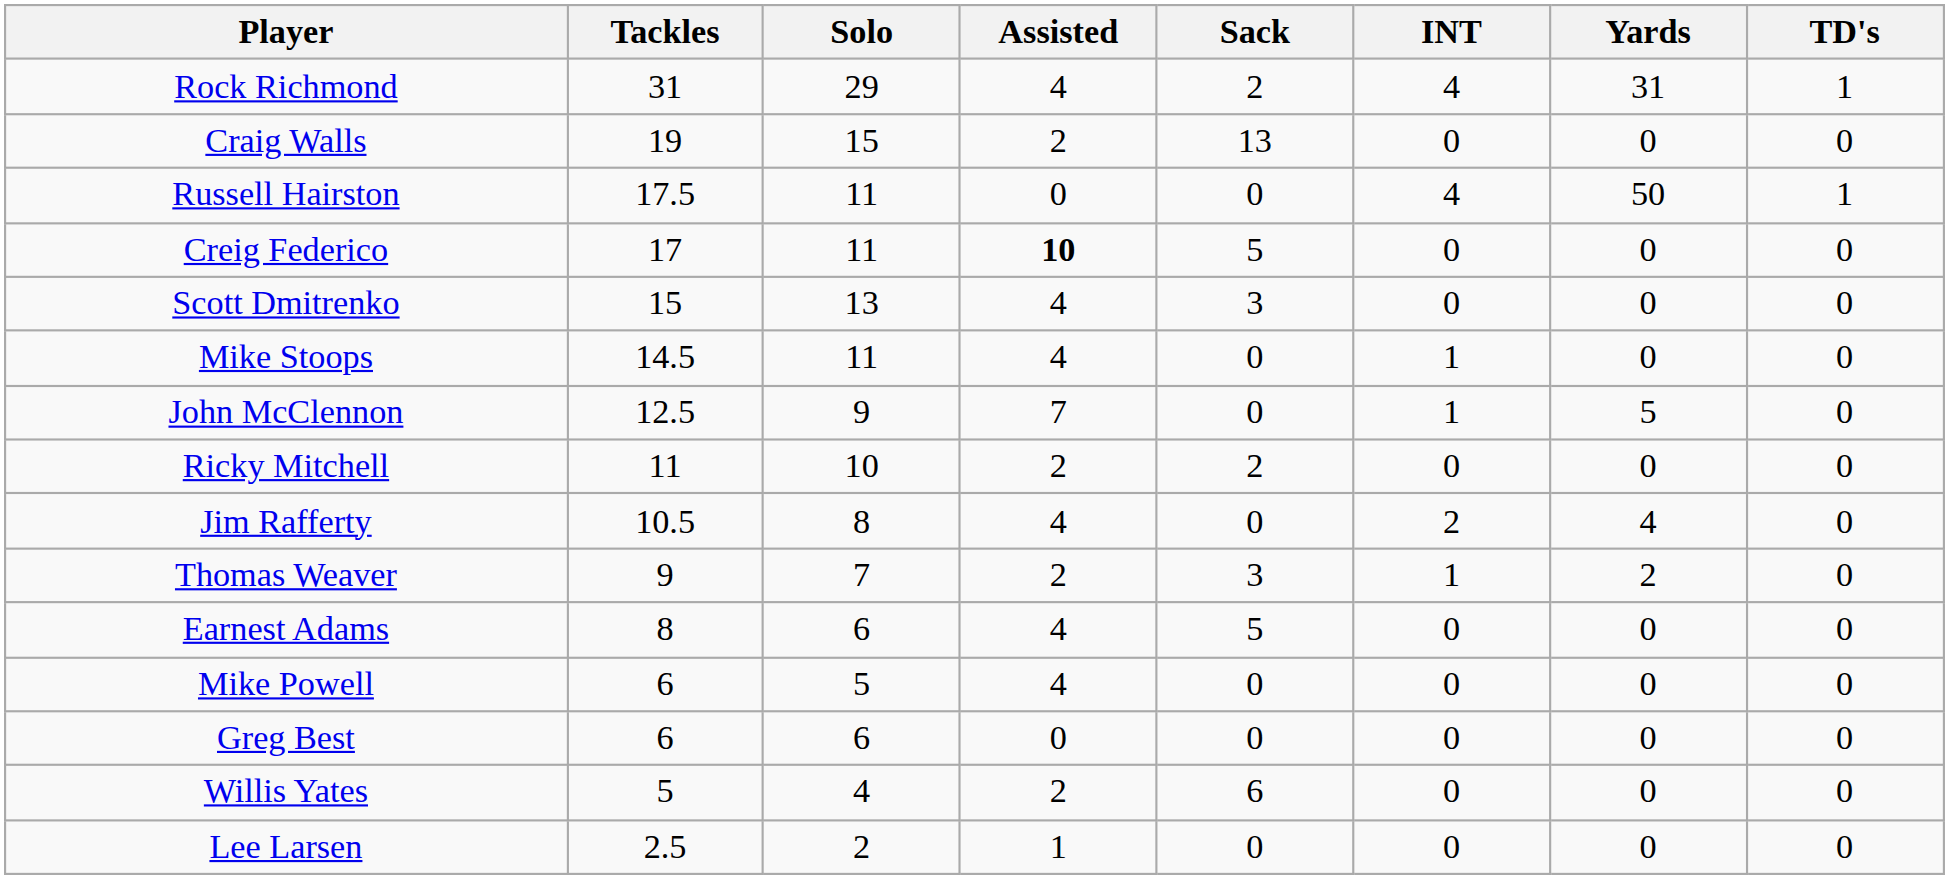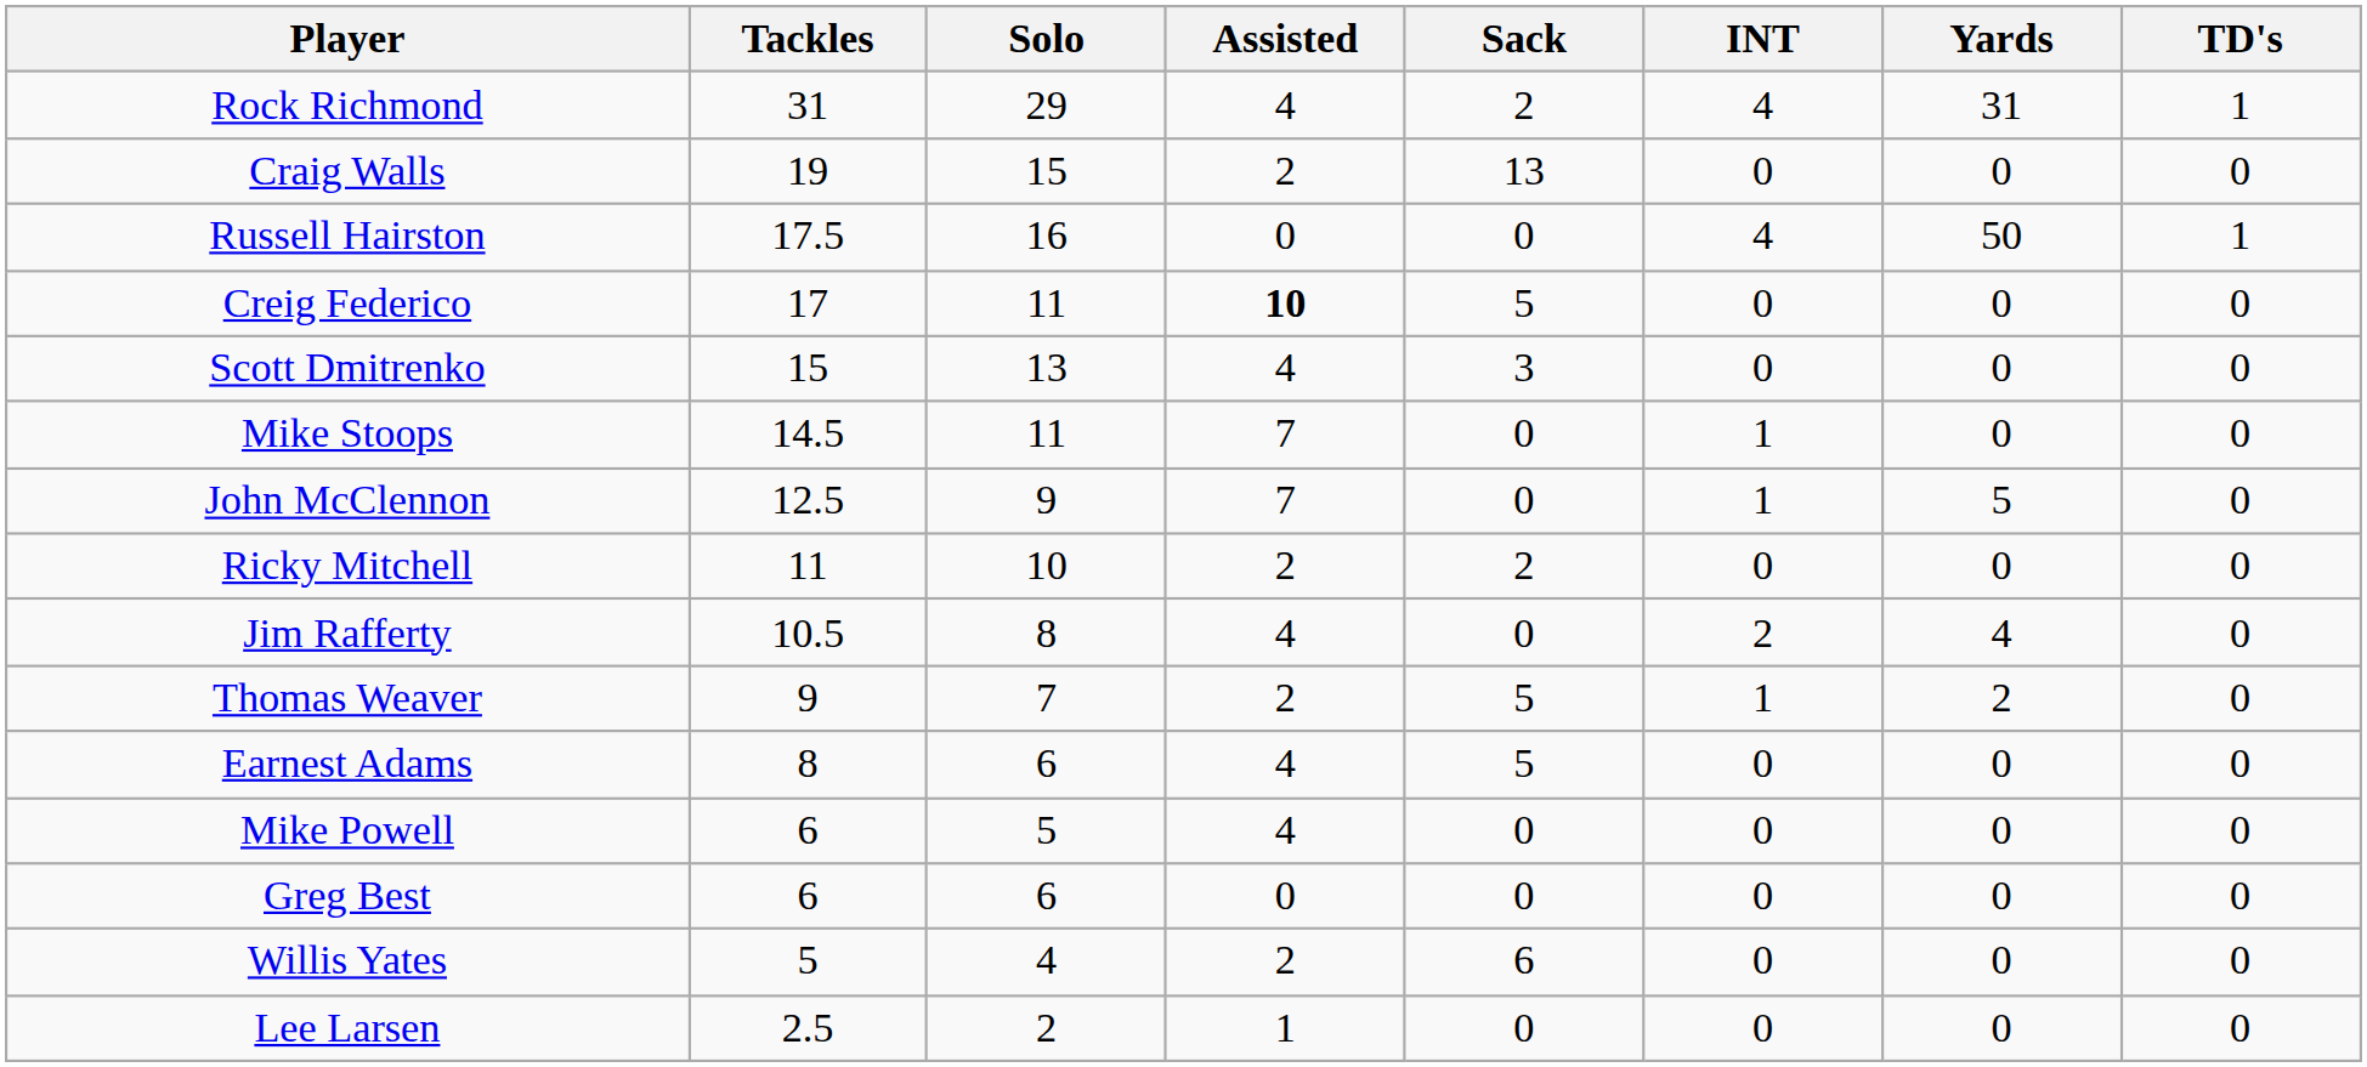 <table class="wikitable sortable">
 <tr>
 <th bgcolor="#DDDDFF" width="20%">Player</th>
 <th bgcolor="#DDDDFF" width="7%">Tackles</th>
 <th bgcolor="#DDDDFF" width="7%">Solo</th>
 <th bgcolor="#DDDDFF" width="7%">Assisted</th>
 <th bgcolor="#DDDDFF" width="7%">Sack</th>
 <th bgcolor="#DDDDFF" width="7%">INT</th>
 <th bgcolor="#DDDDFF" width="7%">Yards</th>
 <th bgcolor="#DDDDFF" width="7%">TD's</th>
 </tr>
 <tr align="center">
 <td><a href='#'>Rock Richmond</a></td>
 <td>31</td>
 <td>29</td>
 <td>4</td>
 <td>2</td>
 <td>4</td>
 <td>31</td>
 <td>1</td>
 </tr>
 <tr align="center">
 <td><a href='#'>Craig Walls</a></td>
 <td>19</td>
 <td>15</td>
 <td>2</td>
 <td>13</td>
 <td>0</td>
 <td>0</td>
 <td>0</td>
 </tr>
 <tr align="center">
 <td><a href='#'>Russell Hairston</a></td>
 <td>17.5</td>
-<td>11</td>
+<td>16</td>
 <td>0</td>
 <td>0</td>
 <td>4</td>
 <td>50</td>
 <td>1</td>
 </tr>
 <tr align="center">
 <td><a href='#'>Creig Federico</a></td>
 <td>17</td>
 <td>11</td>
 <td><strong>10</strong></td>
 <td>5</td>
 <td>0</td>
 <td>0</td>
 <td>0</td>
 </tr>
 <tr align="center">
 <td><a href='#'>Scott Dmitrenko</a></td>
 <td>15</td>
 <td>13</td>
 <td>4</td>
 <td>3</td>
 <td>0</td>
 <td>0</td>
 <td>0</td>
 </tr>
 <tr align="center">
 <td><a href='#'>Mike Stoops</a></td>
 <td>14.5</td>
 <td>11</td>
-<td>4</td>
+<td>7</td>
 <td>0</td>
 <td>1</td>
 <td>0</td>
 <td>0</td>
 </tr>
 <tr align="center">
 <td><a href='#'>John McClennon</a></td>
 <td>12.5</td>
 <td>9</td>
 <td>7</td>
 <td>0</td>
 <td>1</td>
 <td>5</td>
 <td>0</td>
 </tr>
 <tr align="center">
 <td><a href='#'>Ricky Mitchell</a></td>
 <td>11</td>
 <td>10</td>
 <td>2</td>
 <td>2</td>
 <td>0</td>
 <td>0</td>
 <td>0</td>
 </tr>
 <tr align="center">
 <td><a href='#'>Jim Rafferty</a></td>
 <td>10.5</td>
 <td>8</td>
 <td>4</td>
 <td>0</td>
 <td>2</td>
 <td>4</td>
 <td>0</td>
 </tr>
 <tr align="center">
 <td><a href='#'>Thomas Weaver</a></td>
 <td>9</td>
 <td>7</td>
 <td>2</td>
-<td>3</td>
+<td>5</td>
 <td>1</td>
 <td>2</td>
 <td>0</td>
 </tr>
 <tr align="center">
 <td><a href='#'>Earnest Adams</a></td>
 <td>8</td>
 <td>6</td>
 <td>4</td>
 <td>5</td>
 <td>0</td>
 <td>0</td>
 <td>0</td>
 </tr>
 <tr align="center">
 <td><a href='#'>Mike Powell</a></td>
 <td>6</td>
 <td>5</td>
 <td>4</td>
 <td>0</td>
 <td>0</td>
 <td>0</td>
 <td>0</td>
 </tr>
 <tr align="center">
 <td><a href='#'>Greg Best</a></td>
 <td>6</td>
 <td>6</td>
 <td>0</td>
 <td>0</td>
 <td>0</td>
 <td>0</td>
 <td>0</td>
 </tr>
 <tr align="center">
 <td><a href='#'>Willis Yates</a></td>
 <td>5</td>
 <td>4</td>
 <td>2</td>
 <td>6</td>
 <td>0</td>
 <td>0</td>
 <td>0</td>
 </tr>
 <tr align="center">
 <td><a href='#'>Lee Larsen</a></td>
 <td>2.5</td>
 <td>2</td>
 <td>1</td>
 <td>0</td>
 <td>0</td>
 <td>0</td>
 <td>0</td>
 </tr>
 </table>
